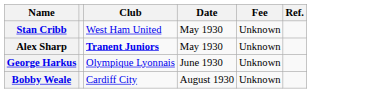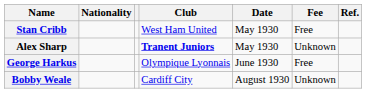 <table class="wikitable plainrowheaders">
 <tr>
 <th scope="col">Name</th>
+<th scope="col">Nationality</th>
 <th scope="col"></th>
 <th scope="col">Club</th>
 <th scope="col">Date</th>
 <th scope="col">Fee</th>
 <th scope="col">Ref.</th>
 </tr>
 <tr>
 <th scope="row"><a href='#'>Stan Cribb</a></th>
+<td></td>
 <td align="center"></td>
 <td> <a href='#'>West Ham United</a></td>
 <td>May 1930</td>
-<td>Unknown</td>
+<td>Free</td>
 <td align="center"></td>
 </tr>
 <tr>
 <th scope="row">Alex Sharp</th>
+<td></td>
 <td align="center"></td>
 <td><strong> <a href='#'>Tranent Juniors</a></strong></td>
 <td>May 1930</td>
 <td>Unknown</td>
 <td align="center"></td>
 </tr>
 <tr>
 <th scope="row"><a href='#'>George Harkus</a></th>
+<td></td>
 <td align="center"></td>
 <td> <a href='#'>Olympique Lyonnais</a></td>
 <td>June 1930</td>
-<td>Unknown</td>
+<td>Free</td>
 <td align="center"></td>
 </tr>
 <tr>
 <th scope="row"><a href='#'>Bobby Weale</a></th>
+<td></td>
 <td align="center"></td>
 <td> <a href='#'>Cardiff City</a></td>
 <td>August 1930</td>
 <td>Unknown</td>
 <td align="center"></td>
 </tr>
 </table>
